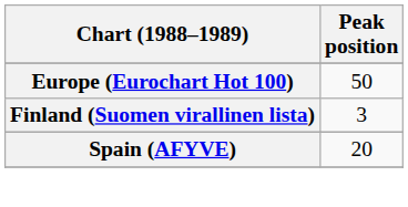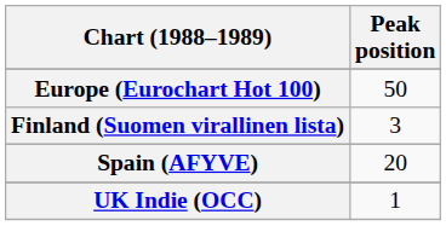 <table class="wikitable sortable plainrowheaders" style="text-align:center">
 <tr>
 <th>Chart (1988–1989)</th>
 <th>Peak<br>position</th>
 </tr>
 <tr>
 </tr>
 <tr>
 <th scope="row">Europe (<a href='#'>Eurochart Hot 100</a>)</th>
 <td>50</td>
 </tr>
 <tr>
 <th scope="row">Finland (<a href='#'>Suomen virallinen lista</a>)</th>
 <td>3</td>
 </tr>
 <tr>
 </tr>
 <tr>
 </tr>
 <tr>
 <th scope="row">Spain (<a href='#'>AFYVE</a>)</th>
 <td>20</td>
 </tr>
 <tr>
 </tr>
 <tr>
+<th scope="row"><a href='#'>UK Indie</a> (<a href='#'>OCC</a>)</th>
+<td>1</td>
+</tr>
+<tr>
 </tr>
 <tr>
 </tr>
 <tr>
 </tr>
 </table>
